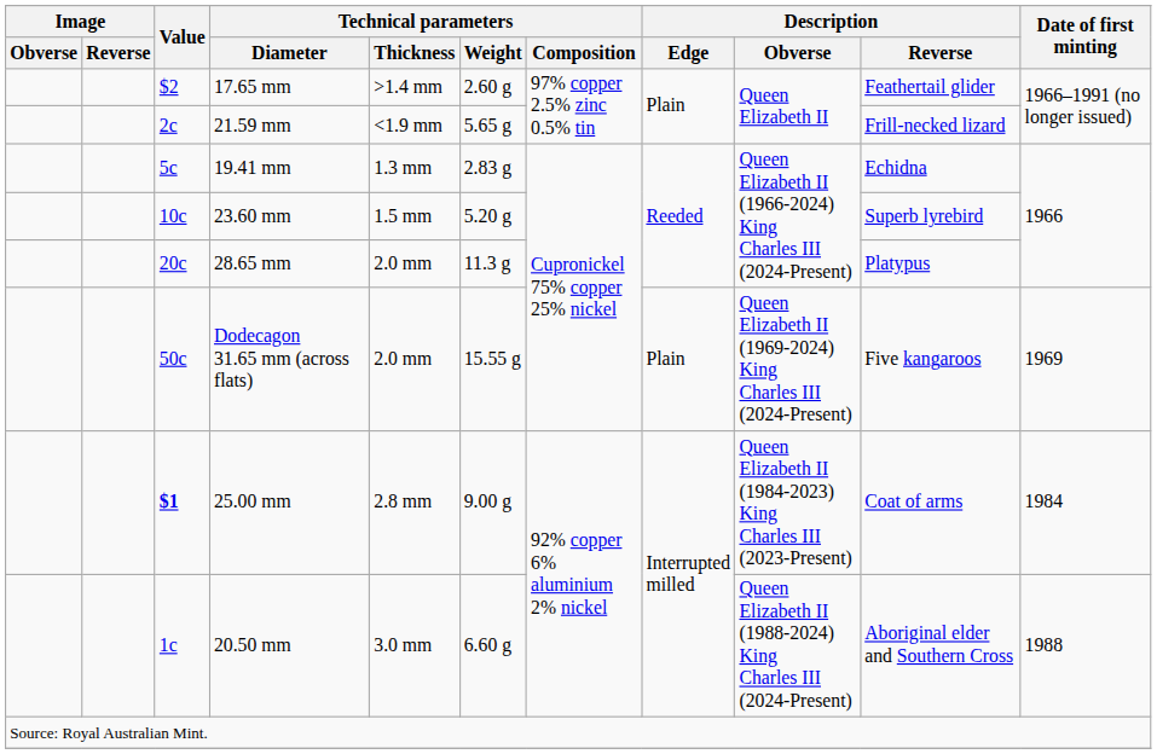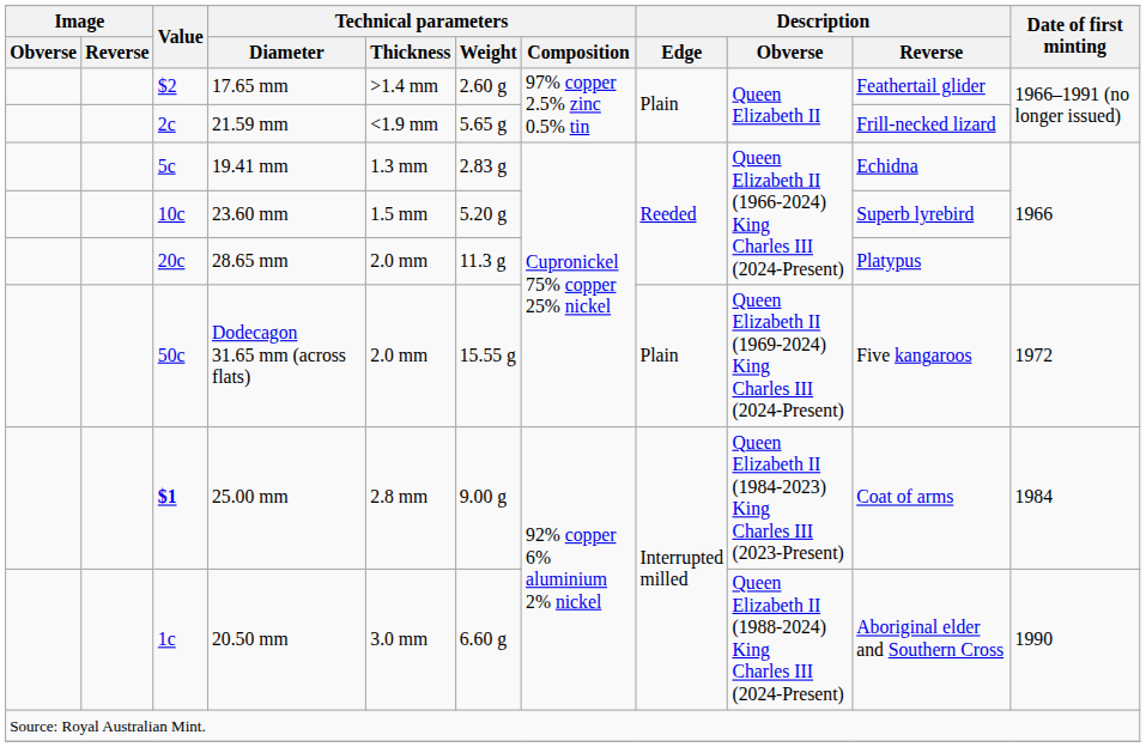 <table class="wikitable" style="font-size: 90%">
 <tr>
 </tr>
 <tr>
 <th colspan=2>Image</th>
 <th rowspan=2>Value</th>
 <th colspan=4>Technical parameters</th>
 <th colspan=3>Description</th>
 <th rowspan=2>Date of first minting</th>
 </tr>
 <tr>
 <th>Obverse</th>
 <th>Reverse</th>
 <th>Diameter</th>
 <th>Thickness</th>
 <th>Weight</th>
 <th>Composition</th>
 <th>Edge</th>
 <th>Obverse</th>
 <th>Reverse</th>
 </tr>
 <tr>
 <td></td>
 <td align="center"></td>
 <td><a href='#'>$2</a></td>
 <td>17.65 mm</td>
 <td>>1.4 mm</td>
 <td>2.60 g</td>
 <td rowspan=2>97% <a href='#'>copper</a><br>2.5% <a href='#'>zinc</a><br>0.5% <a href='#'>tin</a></td>
 <td rowspan=2>Plain</td>
 <td rowspan=2><a href='#'>Queen Elizabeth II</a></td>
 <td><a href='#'>Feathertail glider</a></td>
 <td rowspan=2>1966–1991 (no longer issued)</td>
 </tr>
 <tr>
 <td></td>
 <td align="center"></td>
 <td><a href='#'>2c</a><br></td>
 <td>21.59 mm</td>
 <td><1.9 mm</td>
 <td>5.65 g</td>
 <td><a href='#'>Frill-necked lizard</a></td>
 </tr>
 <tr>
 <td></td>
 <td align="center"></td>
 <td><a href='#'>5c</a></td>
 <td>19.41 mm</td>
 <td>1.3 mm</td>
 <td>2.83 g</td>
 <td rowspan=4><a href='#'>Cupronickel</a><br>75% <a href='#'>copper</a><br>25% <a href='#'>nickel</a></td>
 <td rowspan=3><a href='#'>Reeded</a></td>
 <td rowspan=3><a href='#'>Queen<br>Elizabeth II</a> (1966-2024)<br><a href='#'>King<br>Charles III</a> (2024-Present)</td>
 <td><a href='#'>Echidna</a></td>
 <td rowspan=3>1966</td>
 </tr>
 <tr>
 <td></td>
 <td align="center"></td>
 <td><a href='#'>10c</a></td>
 <td>23.60 mm</td>
 <td>1.5 mm</td>
 <td>5.20 g</td>
 <td><a href='#'>Superb lyrebird</a></td>
 </tr>
 <tr>
 <td></td>
 <td align="center"></td>
 <td><a href='#'>20c</a></td>
 <td>28.65 mm</td>
 <td>2.0 mm</td>
 <td>11.3 g</td>
 <td><a href='#'>Platypus</a></td>
 </tr>
 <tr>
 <td></td>
 <td align="center"></td>
 <td><a href='#'>50c</a></td>
 <td><a href='#'>Dodecagon</a> 31.65 mm (across flats)</td>
 <td>2.0 mm</td>
 <td>15.55 g</td>
 <td>Plain</td>
 <td><a href='#'>Queen<br>Elizabeth II</a> (1969-2024)<br><a href='#'>King<br>Charles III</a> (2024-Present)</td>
 <td>Five <a href='#'>kangaroos</a></td>
-<td>1969</td>
+<td>1972</td>
 </tr>
 <tr>
 <td></td>
 <td align="center"></td>
 <td><strong><a href='#'>$1</a></strong></td>
 <td>25.00 mm</td>
 <td>2.8 mm</td>
 <td>9.00 g</td>
 <td rowspan=2>92% <a href='#'>copper</a><br>6% <a href='#'>aluminium</a><br>2% <a href='#'>nickel</a></td>
 <td rowspan=2>Interrupted<br>milled</td>
 <td rowspan=1><a href='#'>Queen<br>Elizabeth II</a> (1984-2023)<br><a href='#'>King<br>Charles III</a> (2023-Present)</td>
 <td><a href='#'>Coat of arms</a></td>
 <td>1984</td>
 </tr>
 <tr>
 <td></td>
 <td align="center"></td>
 <td><a href='#'>1c</a><br></td>
 <td>20.50 mm</td>
 <td>3.0 mm</td>
 <td>6.60 g</td>
 <td rowspan=1><a href='#'>Queen<br>Elizabeth II</a> (1988-2024)<br><a href='#'>King<br>Charles III</a> (2024-Present)</td>
 <td><a href='#'>Aboriginal elder</a> and <a href='#'>Southern Cross</a></td>
-<td>1988</td>
+<td>1990</td>
 </tr>
 <tr>
 <td colspan="11"> <small>Source: Royal Australian Mint.</small></td>
 </tr>
 <tr>
 </tr>
 </table>
